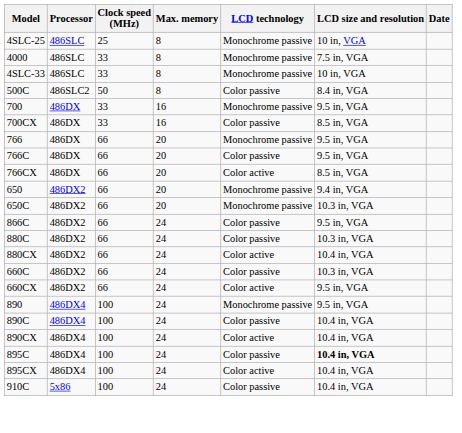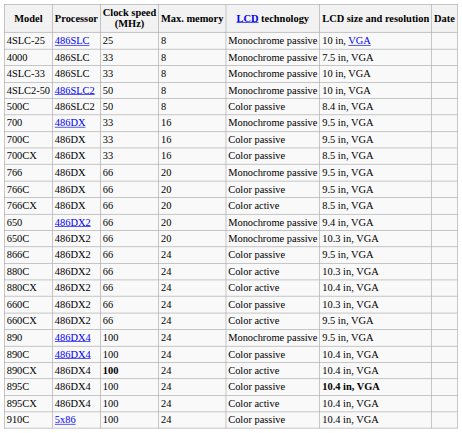 <table class="wikitable">
 <tr>
 <th>Model<br></th>
 <th>Processor</th>
 <th>Clock speed<br>(MHz)</th>
 <th>Max. memory</th>
 <th><a href='#'>LCD</a> technology</th>
 <th>LCD size and resolution</th>
 <th>Date</th>
 </tr>
 <tr>
 <td>4SLC-25</td>
 <td><a href='#'>486SLC</a></td>
 <td>25</td>
 <td>8</td>
 <td>Monochrome passive</td>
 <td>10 in, <a href='#'>VGA</a></td>
 <td></td>
 </tr>
 <tr>
 <td>4000</td>
 <td>486SLC</td>
 <td>33</td>
 <td>8</td>
 <td>Monochrome passive</td>
 <td>7.5 in, VGA</td>
 <td></td>
 </tr>
 <tr>
 <td>4SLC-33</td>
 <td>486SLC</td>
 <td>33</td>
 <td>8</td>
 <td>Monochrome passive</td>
 <td>10 in, VGA</td>
 <td></td>
 </tr>
 <tr>
+<td>4SLC2-50</td>
+<td><a href='#'>486SLC2</a></td>
+<td>50</td>
+<td>8</td>
+<td>Monochrome passive</td>
+<td>10 in, VGA</td>
+<td></td>
+</tr>
+<tr>
 <td>500C</td>
 <td>486SLC2</td>
 <td>50</td>
 <td>8</td>
 <td>Color passive</td>
 <td>8.4 in, VGA</td>
 <td></td>
 </tr>
 <tr>
 <td>700</td>
 <td><a href='#'>486DX</a></td>
 <td>33</td>
 <td>16</td>
 <td>Monochrome passive</td>
+<td>9.5 in, VGA</td>
+<td></td>
+</tr>
+<tr>
+<td>700C</td>
+<td>486DX</td>
+<td>33</td>
+<td>16</td>
+<td>Color passive</td>
 <td>9.5 in, VGA</td>
 <td></td>
 </tr>
 <tr>
 <td>700CX</td>
 <td>486DX</td>
 <td>33</td>
 <td>16</td>
 <td>Color passive</td>
 <td>8.5 in, VGA</td>
 <td></td>
 </tr>
 <tr>
 <td>766</td>
 <td>486DX</td>
 <td>66</td>
 <td>20</td>
 <td>Monochrome passive</td>
 <td>9.5 in, VGA</td>
 <td></td>
 </tr>
 <tr>
 <td>766C</td>
 <td>486DX</td>
 <td>66</td>
 <td>20</td>
 <td>Color passive</td>
 <td>9.5 in, VGA</td>
 <td></td>
 </tr>
 <tr>
 <td>766CX</td>
 <td>486DX</td>
 <td>66</td>
 <td>20</td>
 <td>Color active</td>
 <td>8.5 in, VGA</td>
 <td></td>
 </tr>
 <tr>
 <td>650</td>
 <td><a href='#'>486DX2</a></td>
 <td>66</td>
 <td>20</td>
 <td>Monochrome passive</td>
 <td>9.4 in, VGA</td>
 <td></td>
 </tr>
 <tr>
 <td>650C</td>
 <td>486DX2</td>
 <td>66</td>
 <td>20</td>
 <td>Monochrome passive</td>
 <td>10.3 in, VGA</td>
 <td></td>
 </tr>
 <tr>
 <td>866C</td>
 <td>486DX2</td>
 <td>66</td>
 <td>24</td>
 <td>Color passive</td>
 <td>9.5 in, VGA</td>
 <td></td>
 </tr>
 <tr>
 <td>880C</td>
 <td>486DX2</td>
 <td>66</td>
 <td>24</td>
-<td>Color passive</td>
+<td>Color active</td>
 <td>10.3 in, VGA</td>
 <td></td>
 </tr>
 <tr>
 <td>880CX</td>
 <td>486DX2</td>
 <td>66</td>
 <td>24</td>
 <td>Color active</td>
 <td>10.4 in, VGA</td>
 <td></td>
 </tr>
 <tr>
 <td>660C</td>
 <td>486DX2</td>
 <td>66</td>
 <td>24</td>
 <td>Color passive</td>
 <td>10.3 in, VGA</td>
 <td></td>
 </tr>
 <tr>
 <td>660CX</td>
 <td>486DX2</td>
 <td>66</td>
 <td>24</td>
 <td>Color active</td>
 <td>9.5 in, VGA</td>
 <td></td>
 </tr>
 <tr>
 <td>890</td>
 <td><a href='#'>486DX4</a></td>
 <td>100</td>
 <td>24</td>
 <td>Monochrome passive</td>
 <td>9.5 in, VGA</td>
 <td></td>
 </tr>
 <tr>
 <td>890C</td>
 <td><a href='#'>486DX4</a></td>
 <td>100</td>
 <td>24</td>
 <td>Color passive</td>
 <td>10.4 in, VGA</td>
 <td></td>
 </tr>
 <tr>
 <td>890CX</td>
 <td>486DX4</td>
-<td>100</td>
+<td><strong>100</strong></td>
 <td>24</td>
 <td>Color active</td>
 <td>10.4 in, VGA</td>
 <td></td>
 </tr>
 <tr>
 <td>895C</td>
 <td>486DX4</td>
 <td>100</td>
 <td>24</td>
 <td>Color passive</td>
 <td><strong>10.4 in, VGA</strong></td>
 <td></td>
 </tr>
 <tr>
 <td>895CX</td>
 <td>486DX4</td>
 <td>100</td>
 <td>24</td>
 <td>Color active</td>
 <td>10.4 in, VGA</td>
 <td></td>
 </tr>
 <tr>
 <td>910C</td>
 <td><a href='#'>5x86</a></td>
 <td>100</td>
 <td>24</td>
 <td>Color passive</td>
 <td>10.4 in, VGA</td>
 <td></td>
 </tr>
 </table>
